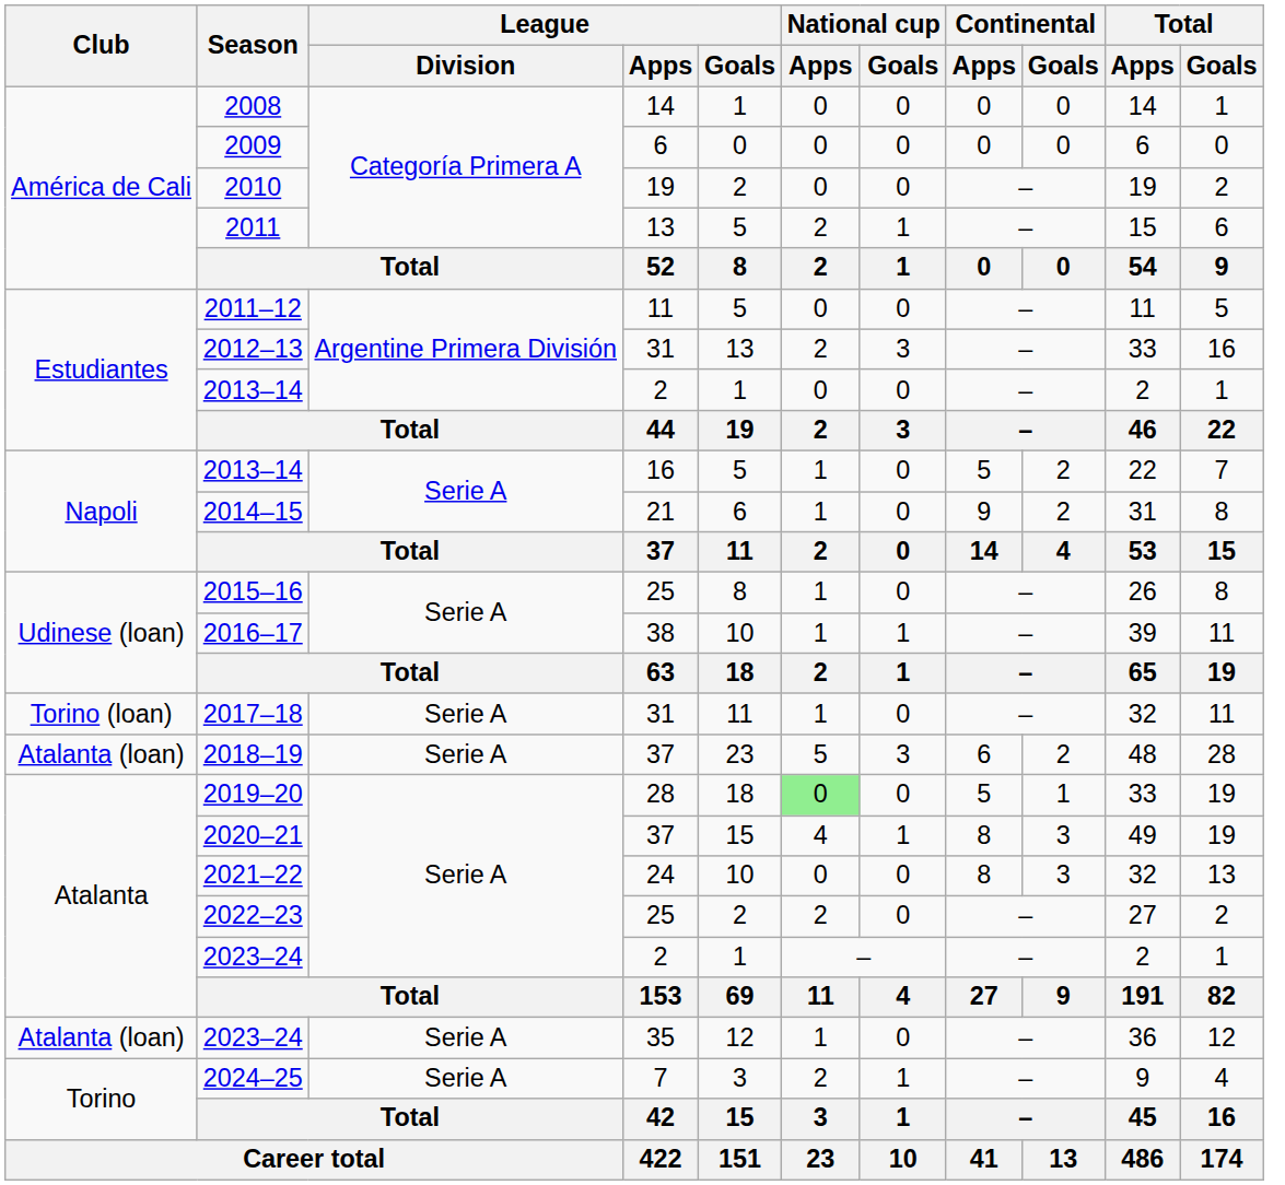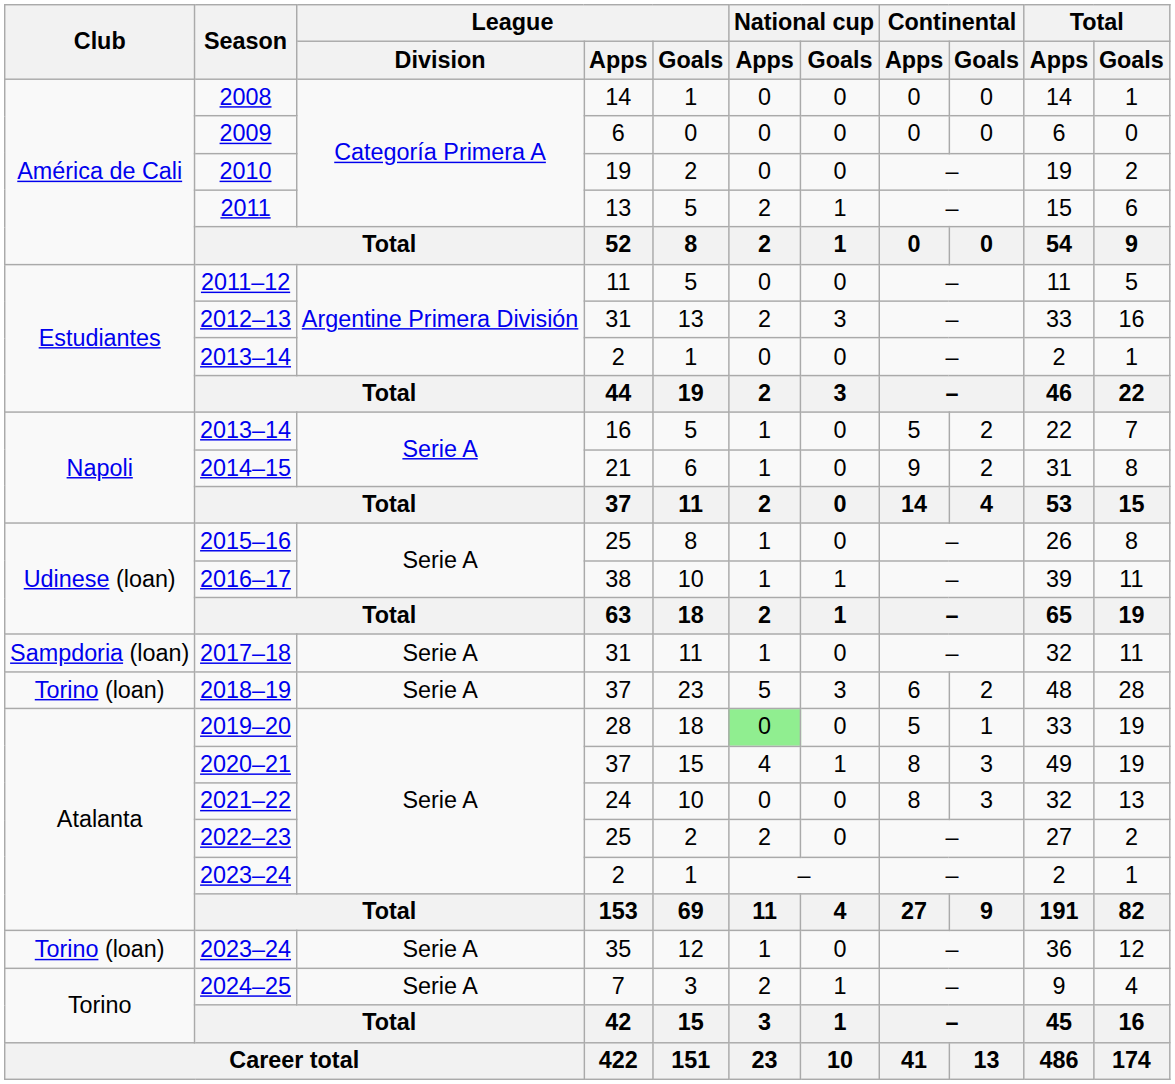 <table class="wikitable" style="text-align:center">
 <tr>
 <th rowspan="2">Club</th>
 <th rowspan="2">Season</th>
 <th colspan="3">League</th>
 <th colspan="2">National cup</th>
 <th colspan="2">Continental</th>
 <th colspan="2">Total</th>
 </tr>
 <tr>
 <th>Division</th>
 <th>Apps</th>
 <th>Goals</th>
 <th>Apps</th>
 <th>Goals</th>
 <th>Apps</th>
 <th>Goals</th>
 <th>Apps</th>
 <th>Goals</th>
 </tr>
 <tr>
 <td rowspan="5"><a href='#'>América de Cali</a></td>
 <td><a href='#'>2008</a></td>
 <td rowspan="4"><a href='#'>Categoría Primera A</a></td>
 <td>14</td>
 <td>1</td>
 <td>0</td>
 <td>0</td>
 <td>0</td>
 <td>0</td>
 <td>14</td>
 <td>1</td>
 </tr>
 <tr>
 <td><a href='#'>2009</a></td>
 <td>6</td>
 <td>0</td>
 <td>0</td>
 <td>0</td>
 <td>0</td>
 <td>0</td>
 <td>6</td>
 <td>0</td>
 </tr>
 <tr>
 <td><a href='#'>2010</a></td>
 <td>19</td>
 <td>2</td>
 <td>0</td>
 <td>0</td>
 <td colspan="2">–</td>
 <td>19</td>
 <td>2</td>
 </tr>
 <tr>
 <td><a href='#'>2011</a></td>
 <td>13</td>
 <td>5</td>
 <td>2</td>
 <td>1</td>
 <td colspan="2">–</td>
 <td>15</td>
 <td>6</td>
 </tr>
 <tr>
 <th colspan="2">Total</th>
 <th>52</th>
 <th>8</th>
 <th>2</th>
 <th>1</th>
 <th>0</th>
 <th>0</th>
 <th>54</th>
 <th>9</th>
 </tr>
 <tr>
 <td rowspan="4"><a href='#'>Estudiantes</a></td>
 <td><a href='#'>2011–12</a></td>
 <td rowspan="3"><a href='#'>Argentine Primera División</a></td>
 <td>11</td>
 <td>5</td>
 <td>0</td>
 <td>0</td>
 <td colspan="2">–</td>
 <td>11</td>
 <td>5</td>
 </tr>
 <tr>
 <td><a href='#'>2012–13</a></td>
 <td>31</td>
 <td>13</td>
 <td>2</td>
 <td>3</td>
 <td colspan="2">–</td>
 <td>33</td>
 <td>16</td>
 </tr>
 <tr>
 <td><a href='#'>2013–14</a></td>
 <td>2</td>
 <td>1</td>
 <td>0</td>
 <td>0</td>
 <td colspan="2">–</td>
 <td>2</td>
 <td>1</td>
 </tr>
 <tr>
 <th colspan="2">Total</th>
 <th>44</th>
 <th>19</th>
 <th>2</th>
 <th>3</th>
 <th colspan="2">–</th>
 <th>46</th>
 <th>22</th>
 </tr>
 <tr>
 <td rowspan="3"><a href='#'>Napoli</a></td>
 <td><a href='#'>2013–14</a></td>
 <td rowspan="2"><a href='#'>Serie A</a></td>
 <td>16</td>
 <td>5</td>
 <td>1</td>
 <td>0</td>
 <td>5</td>
 <td>2</td>
 <td>22</td>
 <td>7</td>
 </tr>
 <tr>
 <td><a href='#'>2014–15</a></td>
 <td>21</td>
 <td>6</td>
 <td>1</td>
 <td>0</td>
 <td>9</td>
 <td>2</td>
 <td>31</td>
 <td>8</td>
 </tr>
 <tr>
 <th colspan="2">Total</th>
 <th>37</th>
 <th>11</th>
 <th>2</th>
 <th>0</th>
 <th>14</th>
 <th>4</th>
 <th>53</th>
 <th>15</th>
 </tr>
 <tr>
 <td rowspan="3"><a href='#'>Udinese</a> (loan)</td>
 <td><a href='#'>2015–16</a></td>
 <td rowspan="2">Serie A</td>
 <td>25</td>
 <td>8</td>
 <td>1</td>
 <td>0</td>
 <td colspan="2">–</td>
 <td>26</td>
 <td>8</td>
 </tr>
 <tr>
 <td><a href='#'>2016–17</a></td>
 <td>38</td>
 <td>10</td>
 <td>1</td>
 <td>1</td>
 <td colspan="2">–</td>
 <td>39</td>
 <td>11</td>
 </tr>
 <tr>
 <th colspan="2">Total</th>
 <th>63</th>
 <th>18</th>
 <th>2</th>
 <th>1</th>
 <th colspan="2">–</th>
 <th>65</th>
 <th>19</th>
 </tr>
 <tr>
-<td><a href='#'>Torino</a> (loan)</td>
+<td><a href='#'>Sampdoria</a> (loan)</td>
 <td><a href='#'>2017–18</a></td>
 <td>Serie A</td>
 <td>31</td>
 <td>11</td>
 <td>1</td>
 <td>0</td>
 <td colspan="2">–</td>
 <td>32</td>
 <td>11</td>
 </tr>
 <tr>
-<td><a href='#'>Atalanta</a> (loan)</td>
+<td><a href='#'>Torino</a> (loan)</td>
 <td><a href='#'>2018–19</a></td>
 <td>Serie A</td>
 <td>37</td>
 <td>23</td>
 <td>5</td>
 <td>3</td>
 <td>6</td>
 <td>2</td>
 <td>48</td>
 <td>28</td>
 </tr>
 <tr>
 <td rowspan="6">Atalanta</td>
 <td><a href='#'>2019–20</a></td>
 <td rowspan="5">Serie A</td>
 <td>28</td>
 <td>18</td>
 <td style="background: lightgreen;">0</td>
 <td>0</td>
 <td>5</td>
 <td>1</td>
 <td>33</td>
 <td>19</td>
 </tr>
 <tr>
 <td><a href='#'>2020–21</a></td>
 <td>37</td>
 <td>15</td>
 <td>4</td>
 <td>1</td>
 <td>8</td>
 <td>3</td>
 <td>49</td>
 <td>19</td>
 </tr>
 <tr>
 <td><a href='#'>2021–22</a></td>
 <td>24</td>
 <td>10</td>
 <td>0</td>
 <td>0</td>
 <td>8</td>
 <td>3</td>
 <td>32</td>
 <td>13</td>
 </tr>
 <tr>
 <td><a href='#'>2022–23</a></td>
 <td>25</td>
 <td>2</td>
 <td>2</td>
 <td>0</td>
 <td colspan="2">–</td>
 <td>27</td>
 <td>2</td>
 </tr>
 <tr>
 <td><a href='#'>2023–24</a></td>
 <td>2</td>
 <td>1</td>
 <td colspan="2">–</td>
 <td colspan="2">–</td>
 <td>2</td>
 <td>1</td>
 </tr>
 <tr>
 <th colspan="2">Total</th>
 <th>153</th>
 <th>69</th>
 <th>11</th>
 <th>4</th>
 <th>27</th>
 <th>9</th>
 <th>191</th>
 <th>82</th>
 </tr>
 <tr>
-<td><a href='#'>Atalanta</a> (loan)</td>
+<td><a href='#'>Torino</a> (loan)</td>
 <td><a href='#'>2023–24</a></td>
 <td>Serie A</td>
 <td>35</td>
 <td>12</td>
 <td>1</td>
 <td>0</td>
 <td colspan="2">–</td>
 <td>36</td>
 <td>12</td>
 </tr>
 <tr>
 <td rowspan="2">Torino</td>
 <td><a href='#'>2024–25</a></td>
 <td>Serie A</td>
 <td>7</td>
 <td>3</td>
 <td>2</td>
 <td>1</td>
 <td colspan="2">–</td>
 <td>9</td>
 <td>4</td>
 </tr>
 <tr>
 <th colspan="2">Total</th>
 <th>42</th>
 <th>15</th>
 <th>3</th>
 <th>1</th>
 <th colspan="2">–</th>
 <th>45</th>
 <th>16</th>
 </tr>
 <tr>
 <th colspan="3">Career total</th>
 <th>422</th>
 <th>151</th>
 <th>23</th>
 <th>10</th>
 <th>41</th>
 <th>13</th>
 <th>486</th>
 <th>174</th>
 </tr>
 </table>
